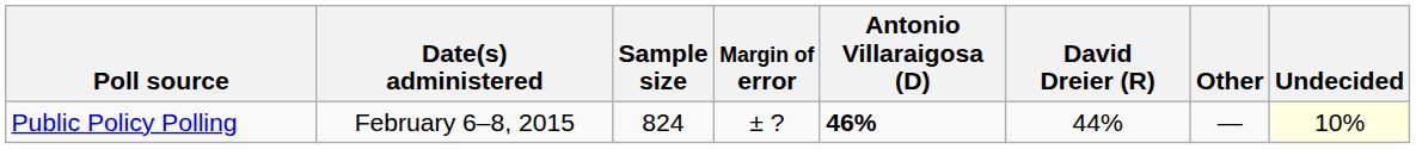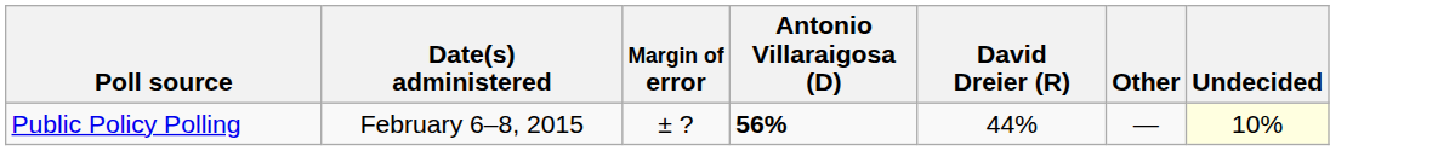 <table class="wikitable">
 <tr valign= bottom>
 <th style="width:190px;">Poll source</th>
 <th style="width:180px;">Date(s)<br>administered</th>
-<th class=small>Sample<br>size</th>
 <th class=small><small>Margin of</small><br>error</th>
 <th style="width:110px;">Antonio<br>Villaraigosa (D)</th>
 <th style="width:110px;">David<br>Dreier (R)</th>
 <th>Other</th>
 <th>Undecided</th>
 </tr>
 <tr>
 <td><a href='#'>Public Policy Polling</a></td>
 <td align=center>February 6–8, 2015</td>
-<td align=center>824</td>
 <td align=center>± ?</td>
-<td><strong>46%</strong></td>
+<td><strong>56%</strong></td>
 <td align=center>44%</td>
 <td align=center>—</td>
 <td align=center style="background: lightyellow;">10%</td>
 </tr>
 </table>
